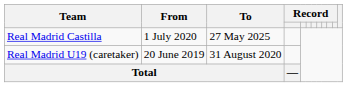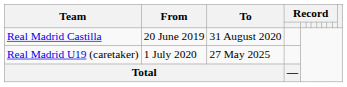 <table class="wikitable" style="text-align: center">
 <tr>
 <th rowspan="2">Team</th>
 <th rowspan="2">From</th>
 <th rowspan="2">To</th>
 <th colspan="8">Record</th>
 <th rowspan=2></th>
 </tr>
 <tr>
 <th></th>
 <th></th>
 <th></th>
 <th></th>
 <th></th>
 <th></th>
 <th></th>
 <th></th>
 </tr>
 <tr>
 <td align=left><a href='#'>Real Madrid Castilla</a></td>
-<td align=left>1 July 2020</td>
-<td align=left>27 May 2025<br></td>
+<td align=left>20 June 2019</td>
+<td align=left>31 August 2020<br></td>
 <td></td>
 </tr>
 <tr>
 <td align=left><a href='#'>Real Madrid U19</a> (caretaker)</td>
-<td align=left>20 June 2019</td>
-<td align=left>31 August 2020<br></td>
+<td align=left>1 July 2020</td>
+<td align=left>27 May 2025<br></td>
 <td></td>
 </tr>
 <tr>
 <th colspan=3>Total<br></th>
 <th>—</th>
 </tr>
 </table>
